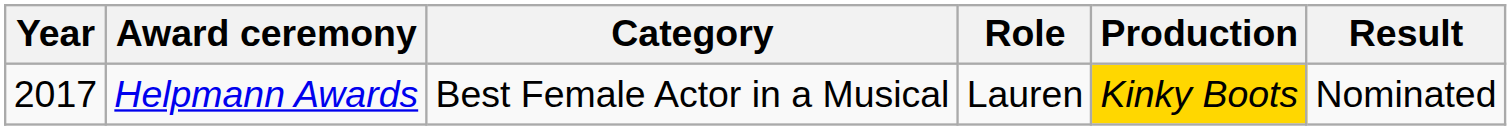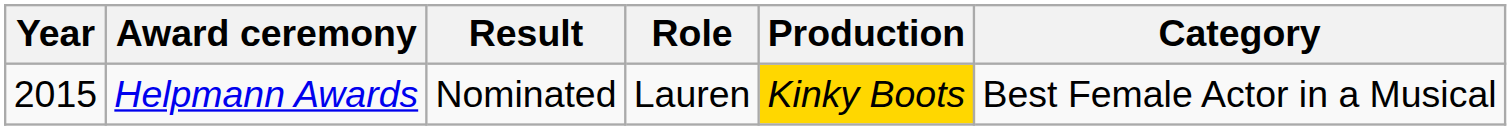 <table class="wikitable">
 <tr>
 <th>Year</th>
 <th>Award ceremony</th>
-<th>Category</th>
+<th>Result</th>
 <th>Role</th>
 <th>Production</th>
-<th>Result</th>
+<th>Category</th>
 </tr>
 <tr>
-<td>2017</td>
+<td>2015</td>
 <td><em><a href='#'>Helpmann Awards</a></em></td>
-<td>Best Female Actor in a Musical</td>
+<td>Nominated</td>
 <td>Lauren</td>
 <td style="background: gold;"><em>Kinky Boots</em></td>
-<td>Nominated</td>
+<td>Best Female Actor in a Musical</td>
 </tr>
 </table>
